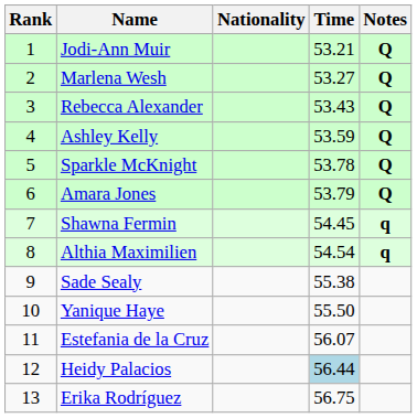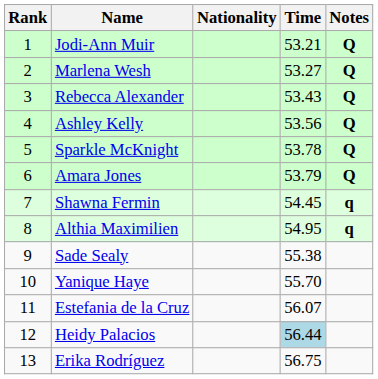 <table class="wikitable sortable" style="text-align:center">
 <tr>
 <th>Rank</th>
 <th>Name</th>
 <th>Nationality</th>
 <th>Time</th>
 <th>Notes</th>
 </tr>
 <tr bgcolor=ccffcc>
 <td>1</td>
 <td align=left><a href='#'>Jodi-Ann Muir</a></td>
 <td align=left></td>
 <td>53.21</td>
 <td><strong>Q</strong></td>
 </tr>
 <tr bgcolor=ccffcc>
 <td>2</td>
 <td align=left><a href='#'>Marlena Wesh</a></td>
 <td align=left></td>
 <td>53.27</td>
 <td><strong>Q</strong></td>
 </tr>
 <tr bgcolor=ccffcc>
 <td>3</td>
 <td align=left><a href='#'>Rebecca Alexander</a></td>
 <td align=left></td>
 <td>53.43</td>
 <td><strong>Q</strong></td>
 </tr>
 <tr bgcolor=ccffcc>
 <td>4</td>
 <td align=left><a href='#'>Ashley Kelly</a></td>
 <td align=left></td>
-<td>53.59</td>
+<td>53.56</td>
 <td><strong>Q</strong></td>
 </tr>
 <tr bgcolor=ccffcc>
 <td>5</td>
 <td align=left><a href='#'>Sparkle McKnight</a></td>
 <td align=left></td>
 <td>53.78</td>
 <td><strong>Q</strong></td>
 </tr>
 <tr bgcolor=ccffcc>
 <td>6</td>
 <td align=left><a href='#'>Amara Jones</a></td>
 <td align=left></td>
 <td>53.79</td>
 <td><strong>Q</strong></td>
 </tr>
 <tr bgcolor=ddffdd>
 <td>7</td>
 <td align=left><a href='#'>Shawna Fermin</a></td>
 <td align=left></td>
 <td>54.45</td>
 <td><strong>q</strong></td>
 </tr>
 <tr bgcolor=ddffdd>
 <td>8</td>
 <td align=left><a href='#'>Althia Maximilien</a></td>
 <td align=left></td>
-<td>54.54</td>
+<td>54.95</td>
 <td><strong>q</strong></td>
 </tr>
 <tr>
 <td>9</td>
 <td align=left><a href='#'>Sade Sealy</a></td>
 <td align=left></td>
 <td>55.38</td>
 <td></td>
 </tr>
 <tr>
 <td>10</td>
 <td align=left><a href='#'>Yanique Haye</a></td>
 <td align=left></td>
-<td>55.50</td>
+<td>55.70</td>
 <td></td>
 </tr>
 <tr>
 <td>11</td>
 <td align=left><a href='#'>Estefania de la Cruz</a></td>
 <td align=left></td>
 <td>56.07</td>
 <td></td>
 </tr>
 <tr>
 <td>12</td>
 <td align=left><a href='#'>Heidy Palacios</a></td>
 <td align=left></td>
 <td style="background: lightblue;">56.44</td>
 <td></td>
 </tr>
 <tr>
 <td>13</td>
 <td align=left><a href='#'>Erika Rodríguez</a></td>
 <td align=left></td>
 <td>56.75</td>
 <td></td>
 </tr>
 </table>
